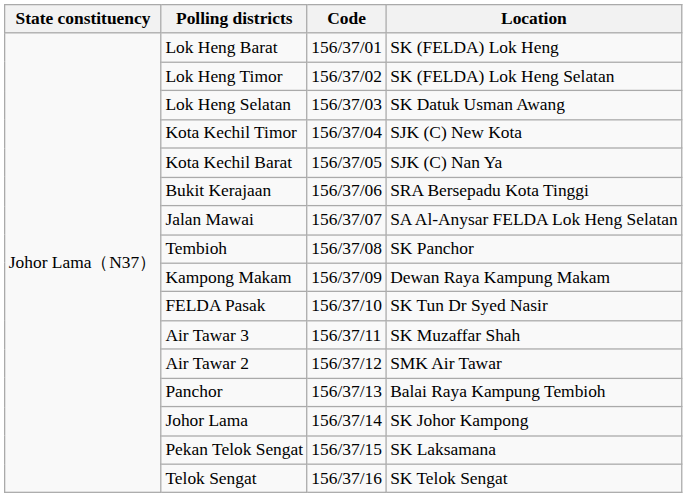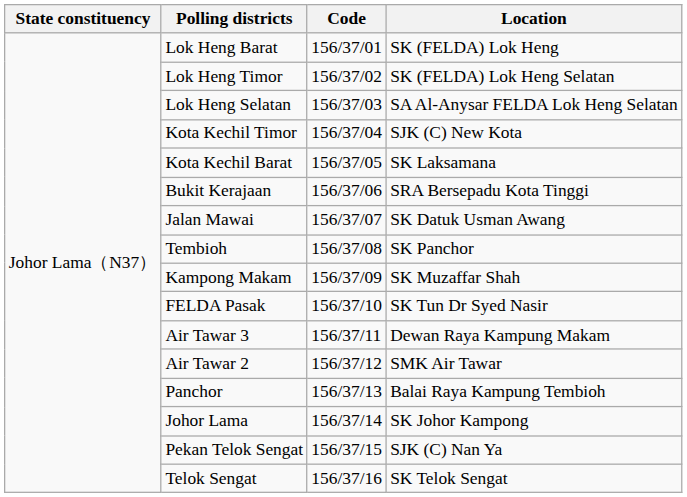 <table class="wikitable sortable mw-collapsible" style="white-space:nowrap;font-size:85%">
 <tr>
 <th>State constituency</th>
 <th>Polling districts</th>
 <th>Code</th>
 <th>Location</th>
 </tr>
 <tr>
 <td rowspan="16">Johor Lama（N37）</td>
 <td>Lok Heng Barat</td>
 <td>156/37/01</td>
 <td>SK (FELDA) Lok Heng</td>
 </tr>
 <tr>
 <td>Lok Heng Timor</td>
 <td>156/37/02</td>
 <td>SK (FELDA) Lok Heng Selatan</td>
 </tr>
 <tr>
 <td>Lok Heng Selatan</td>
 <td>156/37/03</td>
-<td>SK Datuk Usman Awang</td>
+<td>SA Al-Anysar FELDA Lok Heng Selatan</td>
 </tr>
 <tr>
 <td>Kota Kechil Timor</td>
 <td>156/37/04</td>
 <td>SJK (C) New Kota</td>
 </tr>
 <tr>
 <td>Kota Kechil Barat</td>
 <td>156/37/05</td>
-<td>SJK (C) Nan Ya</td>
+<td>SK Laksamana</td>
 </tr>
 <tr>
 <td>Bukit Kerajaan</td>
 <td>156/37/06</td>
 <td>SRA Bersepadu Kota Tinggi</td>
 </tr>
 <tr>
 <td>Jalan Mawai</td>
 <td>156/37/07</td>
-<td>SA Al-Anysar FELDA Lok Heng Selatan</td>
+<td>SK Datuk Usman Awang</td>
 </tr>
 <tr>
 <td>Tembioh</td>
 <td>156/37/08</td>
 <td>SK Panchor</td>
 </tr>
 <tr>
 <td>Kampong Makam</td>
 <td>156/37/09</td>
-<td>Dewan Raya Kampung Makam</td>
+<td>SK Muzaffar Shah</td>
 </tr>
 <tr>
 <td>FELDA Pasak</td>
 <td>156/37/10</td>
 <td>SK Tun Dr Syed Nasir</td>
 </tr>
 <tr>
 <td>Air Tawar 3</td>
 <td>156/37/11</td>
-<td>SK Muzaffar Shah</td>
+<td>Dewan Raya Kampung Makam</td>
 </tr>
 <tr>
 <td>Air Tawar 2</td>
 <td>156/37/12</td>
 <td>SMK Air Tawar</td>
 </tr>
 <tr>
 <td>Panchor</td>
 <td>156/37/13</td>
 <td>Balai Raya Kampung Tembioh</td>
 </tr>
 <tr>
 <td>Johor Lama</td>
 <td>156/37/14</td>
 <td>SK Johor Kampong</td>
 </tr>
 <tr>
 <td>Pekan Telok Sengat</td>
 <td>156/37/15</td>
-<td>SK Laksamana</td>
+<td>SJK (C) Nan Ya</td>
 </tr>
 <tr>
 <td>Telok Sengat</td>
 <td>156/37/16</td>
 <td>SK Telok Sengat</td>
 </tr>
 </table>
